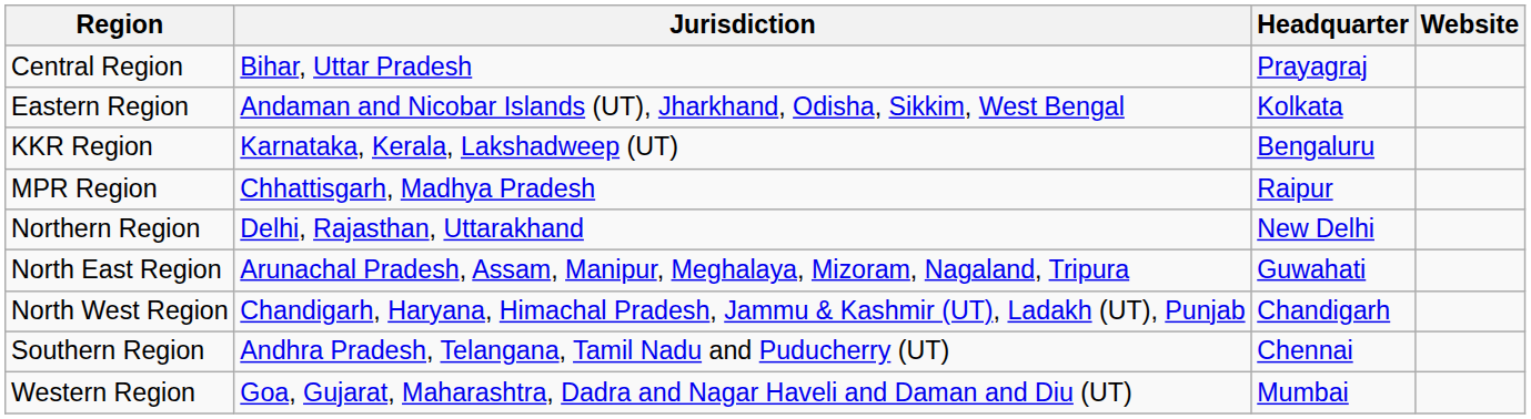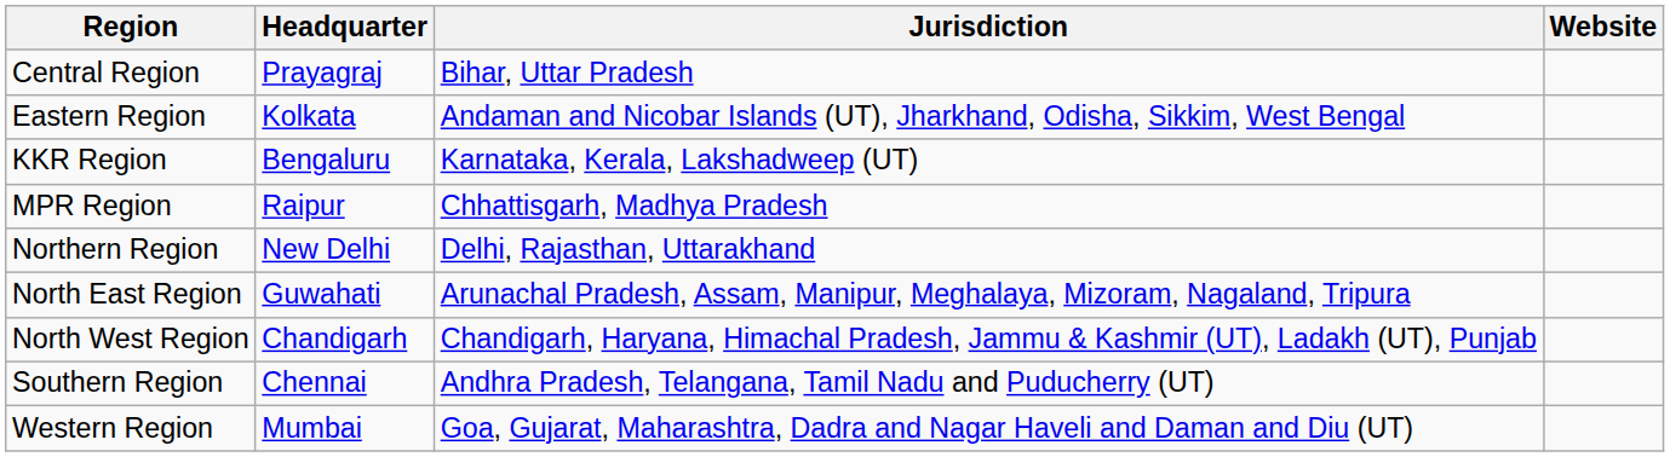 <table class="wikitable sortable">
 <tr>
 <th>Region</th>
+<th>Headquarter</th>
 <th>Jurisdiction</th>
-<th>Headquarter</th>
 <th>Website</th>
 </tr>
 <tr>
 <td>Central Region</td>
+<td><a href='#'>Prayagraj</a></td>
 <td><a href='#'>Bihar</a>, <a href='#'>Uttar Pradesh</a></td>
-<td><a href='#'>Prayagraj</a></td>
 <td></td>
 </tr>
 <tr>
 <td>Eastern Region</td>
+<td><a href='#'>Kolkata</a></td>
 <td><a href='#'>Andaman and Nicobar Islands</a> (UT), <a href='#'>Jharkhand</a>, <a href='#'>Odisha</a>, <a href='#'>Sikkim</a>, <a href='#'>West Bengal</a></td>
-<td><a href='#'>Kolkata</a></td>
 <td></td>
 </tr>
 <tr>
 <td>KKR Region</td>
+<td><a href='#'>Bengaluru</a></td>
 <td><a href='#'>Karnataka</a>, <a href='#'>Kerala</a>, <a href='#'>Lakshadweep</a> (UT)</td>
-<td><a href='#'>Bengaluru</a></td>
 <td></td>
 </tr>
 <tr>
 <td>MPR Region</td>
+<td><a href='#'>Raipur</a></td>
 <td><a href='#'>Chhattisgarh</a>, <a href='#'>Madhya Pradesh</a></td>
-<td><a href='#'>Raipur</a></td>
 <td></td>
 </tr>
 <tr>
 <td>Northern Region</td>
+<td><a href='#'>New Delhi</a></td>
 <td><a href='#'>Delhi</a>, <a href='#'>Rajasthan</a>, <a href='#'>Uttarakhand</a></td>
-<td><a href='#'>New Delhi</a></td>
 <td></td>
 </tr>
 <tr>
 <td>North East Region</td>
+<td><a href='#'>Guwahati</a></td>
 <td><a href='#'>Arunachal Pradesh</a>, <a href='#'>Assam</a>, <a href='#'>Manipur</a>, <a href='#'>Meghalaya</a>, <a href='#'>Mizoram</a>, <a href='#'>Nagaland</a>, <a href='#'>Tripura</a></td>
-<td><a href='#'>Guwahati</a></td>
 <td></td>
 </tr>
 <tr>
 <td>North West Region</td>
+<td><a href='#'>Chandigarh</a></td>
 <td><a href='#'>Chandigarh</a>, <a href='#'>Haryana</a>, <a href='#'>Himachal Pradesh</a>, <a href='#'>Jammu & Kashmir (UT)</a>, <a href='#'>Ladakh</a> (UT), <a href='#'>Punjab</a></td>
-<td><a href='#'>Chandigarh</a></td>
 <td></td>
 </tr>
 <tr>
 <td>Southern Region</td>
+<td><a href='#'>Chennai</a></td>
 <td><a href='#'>Andhra Pradesh</a>, <a href='#'>Telangana</a>, <a href='#'>Tamil Nadu</a> and <a href='#'>Puducherry</a> (UT)</td>
-<td><a href='#'>Chennai</a></td>
 <td></td>
 </tr>
 <tr>
 <td>Western Region</td>
+<td><a href='#'>Mumbai</a></td>
 <td><a href='#'>Goa</a>, <a href='#'>Gujarat</a>, <a href='#'>Maharashtra</a>, <a href='#'>Dadra and Nagar Haveli and Daman and Diu</a> (UT)</td>
-<td><a href='#'>Mumbai</a></td>
 <td></td>
 </tr>
 </table>
